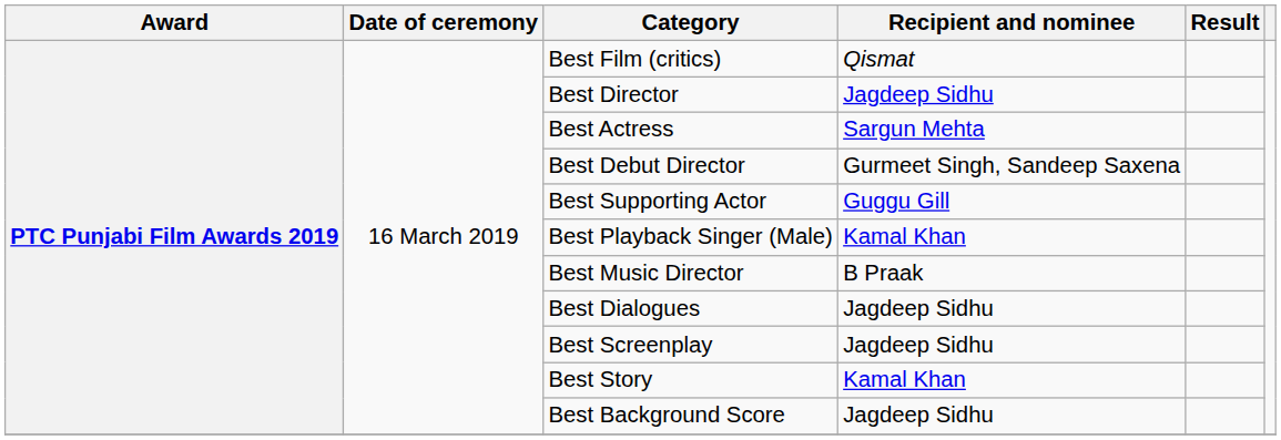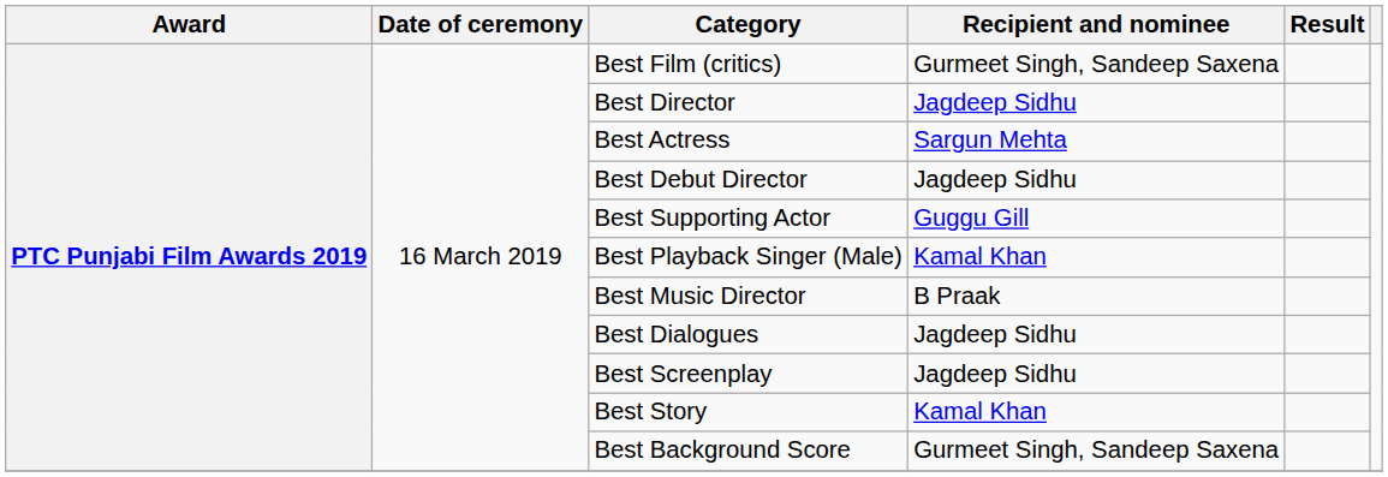 <table class="wikitable plainrowheaders sortable">
 <tr>
 <th scope="col">Award</th>
 <th scope="col">Date of ceremony</th>
 <th scope="col">Category</th>
 <th scope="col">Recipient and nominee</th>
 <th scope="col">Result</th>
 <th scope="col" class="unsortable"></th>
 </tr>
 <tr>
 <th scope="row" rowspan="11"><a href='#'>PTC Punjabi Film Awards 2019</a></th>
 <td rowspan="11" style="text-align:center;">16 March 2019</td>
 <td>Best Film (critics)</td>
-<td><em>Qismat</em></td>
+<td>Gurmeet Singh, Sandeep Saxena</td>
 <td></td>
 <td rowspan="11"></td>
 </tr>
 <tr>
 <td>Best Director</td>
 <td><a href='#'>Jagdeep Sidhu</a></td>
 <td></td>
 </tr>
 <tr>
 <td>Best Actress</td>
 <td><a href='#'>Sargun Mehta</a></td>
 <td></td>
 </tr>
 <tr>
 <td>Best Debut Director</td>
-<td>Gurmeet Singh, Sandeep Saxena</td>
+<td>Jagdeep Sidhu</td>
 <td></td>
 </tr>
 <tr>
 <td>Best Supporting Actor</td>
 <td><a href='#'>Guggu Gill</a></td>
 <td></td>
 </tr>
 <tr>
 <td>Best Playback Singer (Male)</td>
 <td><a href='#'>Kamal Khan</a></td>
 <td></td>
 </tr>
 <tr>
 <td>Best Music Director</td>
 <td>B Praak</td>
 <td></td>
 </tr>
 <tr>
 <td>Best Dialogues</td>
 <td>Jagdeep Sidhu</td>
 <td></td>
 </tr>
 <tr>
 <td>Best Screenplay</td>
 <td>Jagdeep Sidhu</td>
 <td></td>
 </tr>
 <tr>
 <td>Best Story</td>
 <td><a href='#'>Kamal Khan</a></td>
 <td></td>
 </tr>
 <tr>
 <td>Best Background Score</td>
-<td>Jagdeep Sidhu</td>
+<td>Gurmeet Singh, Sandeep Saxena</td>
 <td></td>
 </tr>
 <tr>
 </tr>
 </table>
